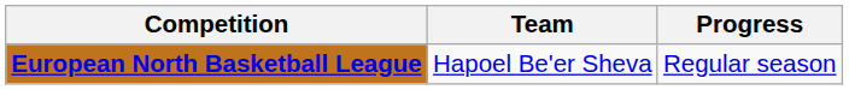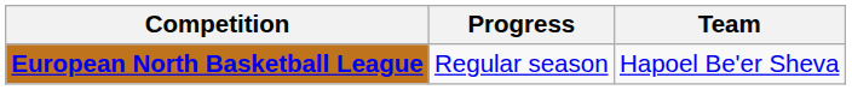 <table class="wikitable sortable">
 <tr>
 <th>Competition</th>
+<th>Progress</th>
 <th>Team</th>
-<th>Progress</th>
 </tr>
 <tr>
 <td bgcolor=#BF731D align=center><strong><a href='#'><span>European North Basketball League</span></a></strong></td>
+<td><a href='#'>Regular season</a></td>
 <td><a href='#'>Hapoel Be'er Sheva</a></td>
-<td><a href='#'>Regular season</a></td>
 </tr>
 </table>
